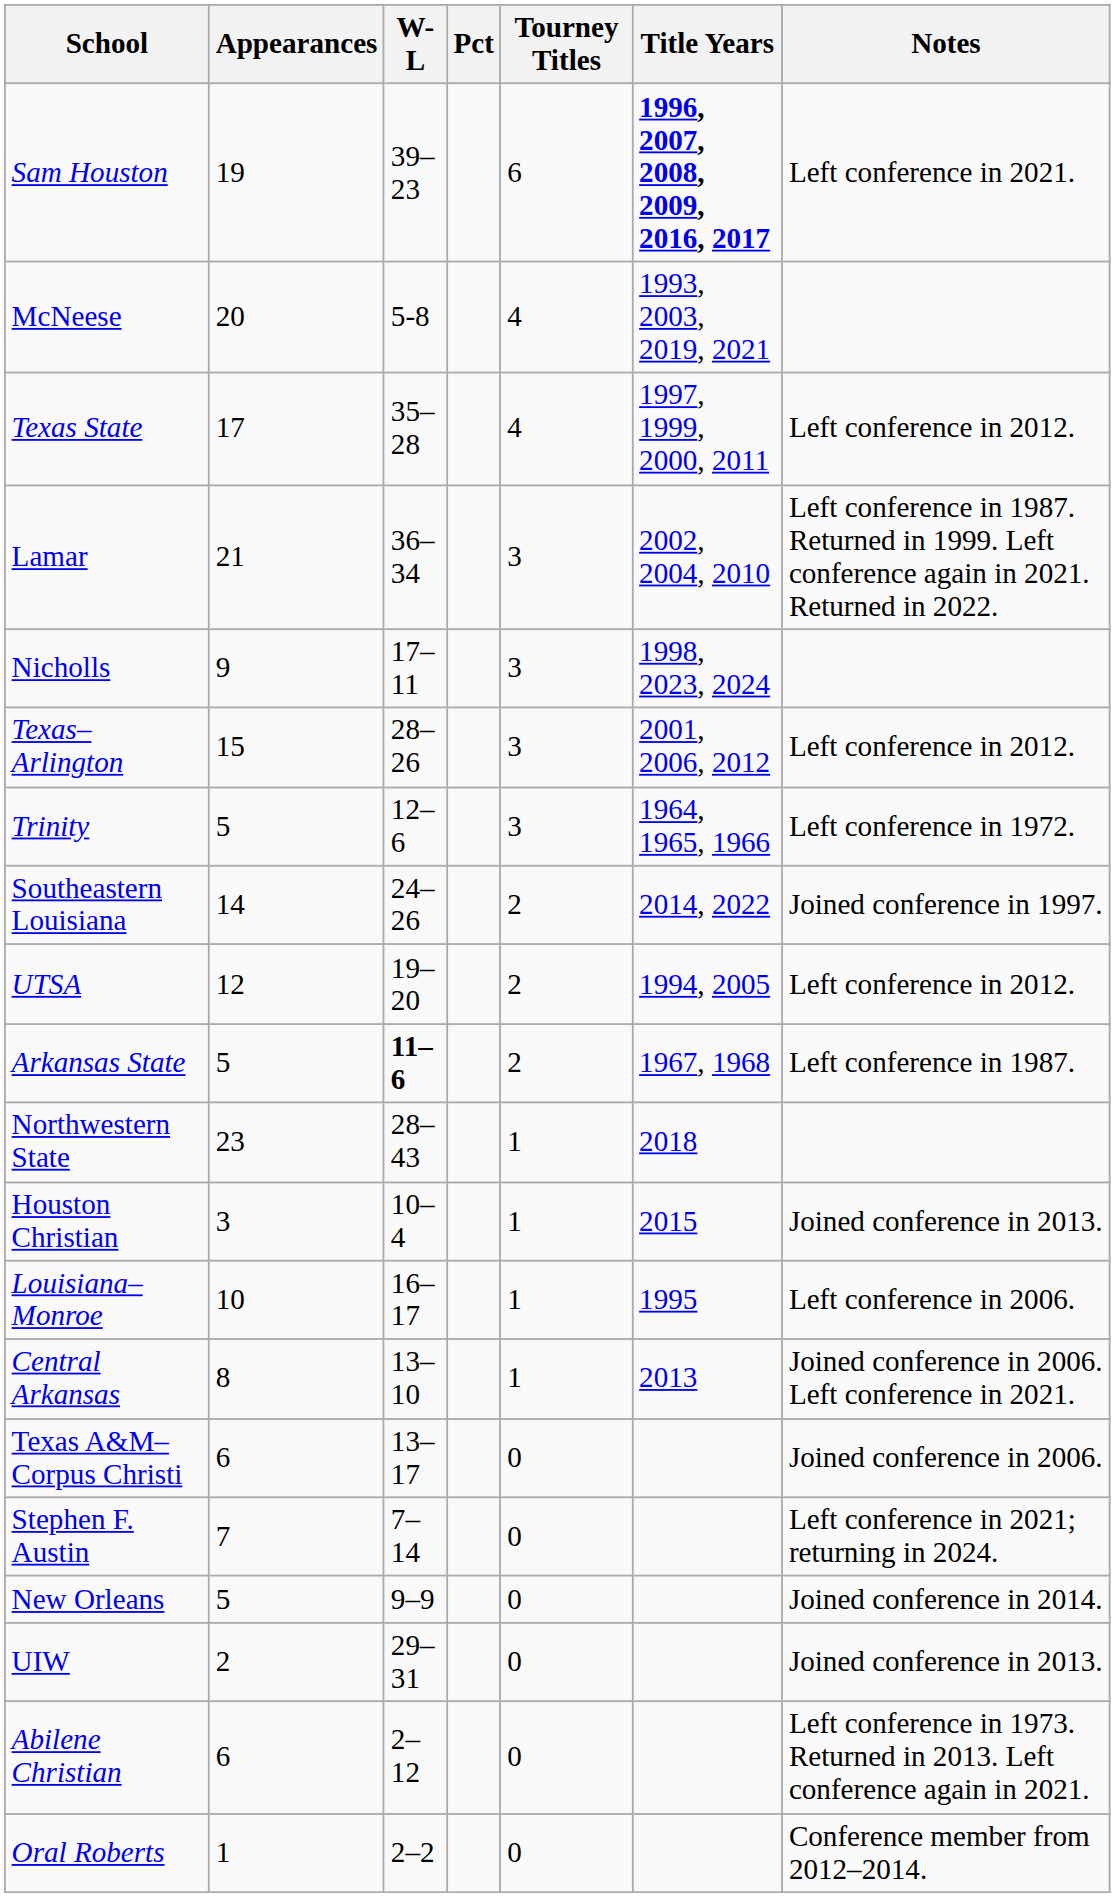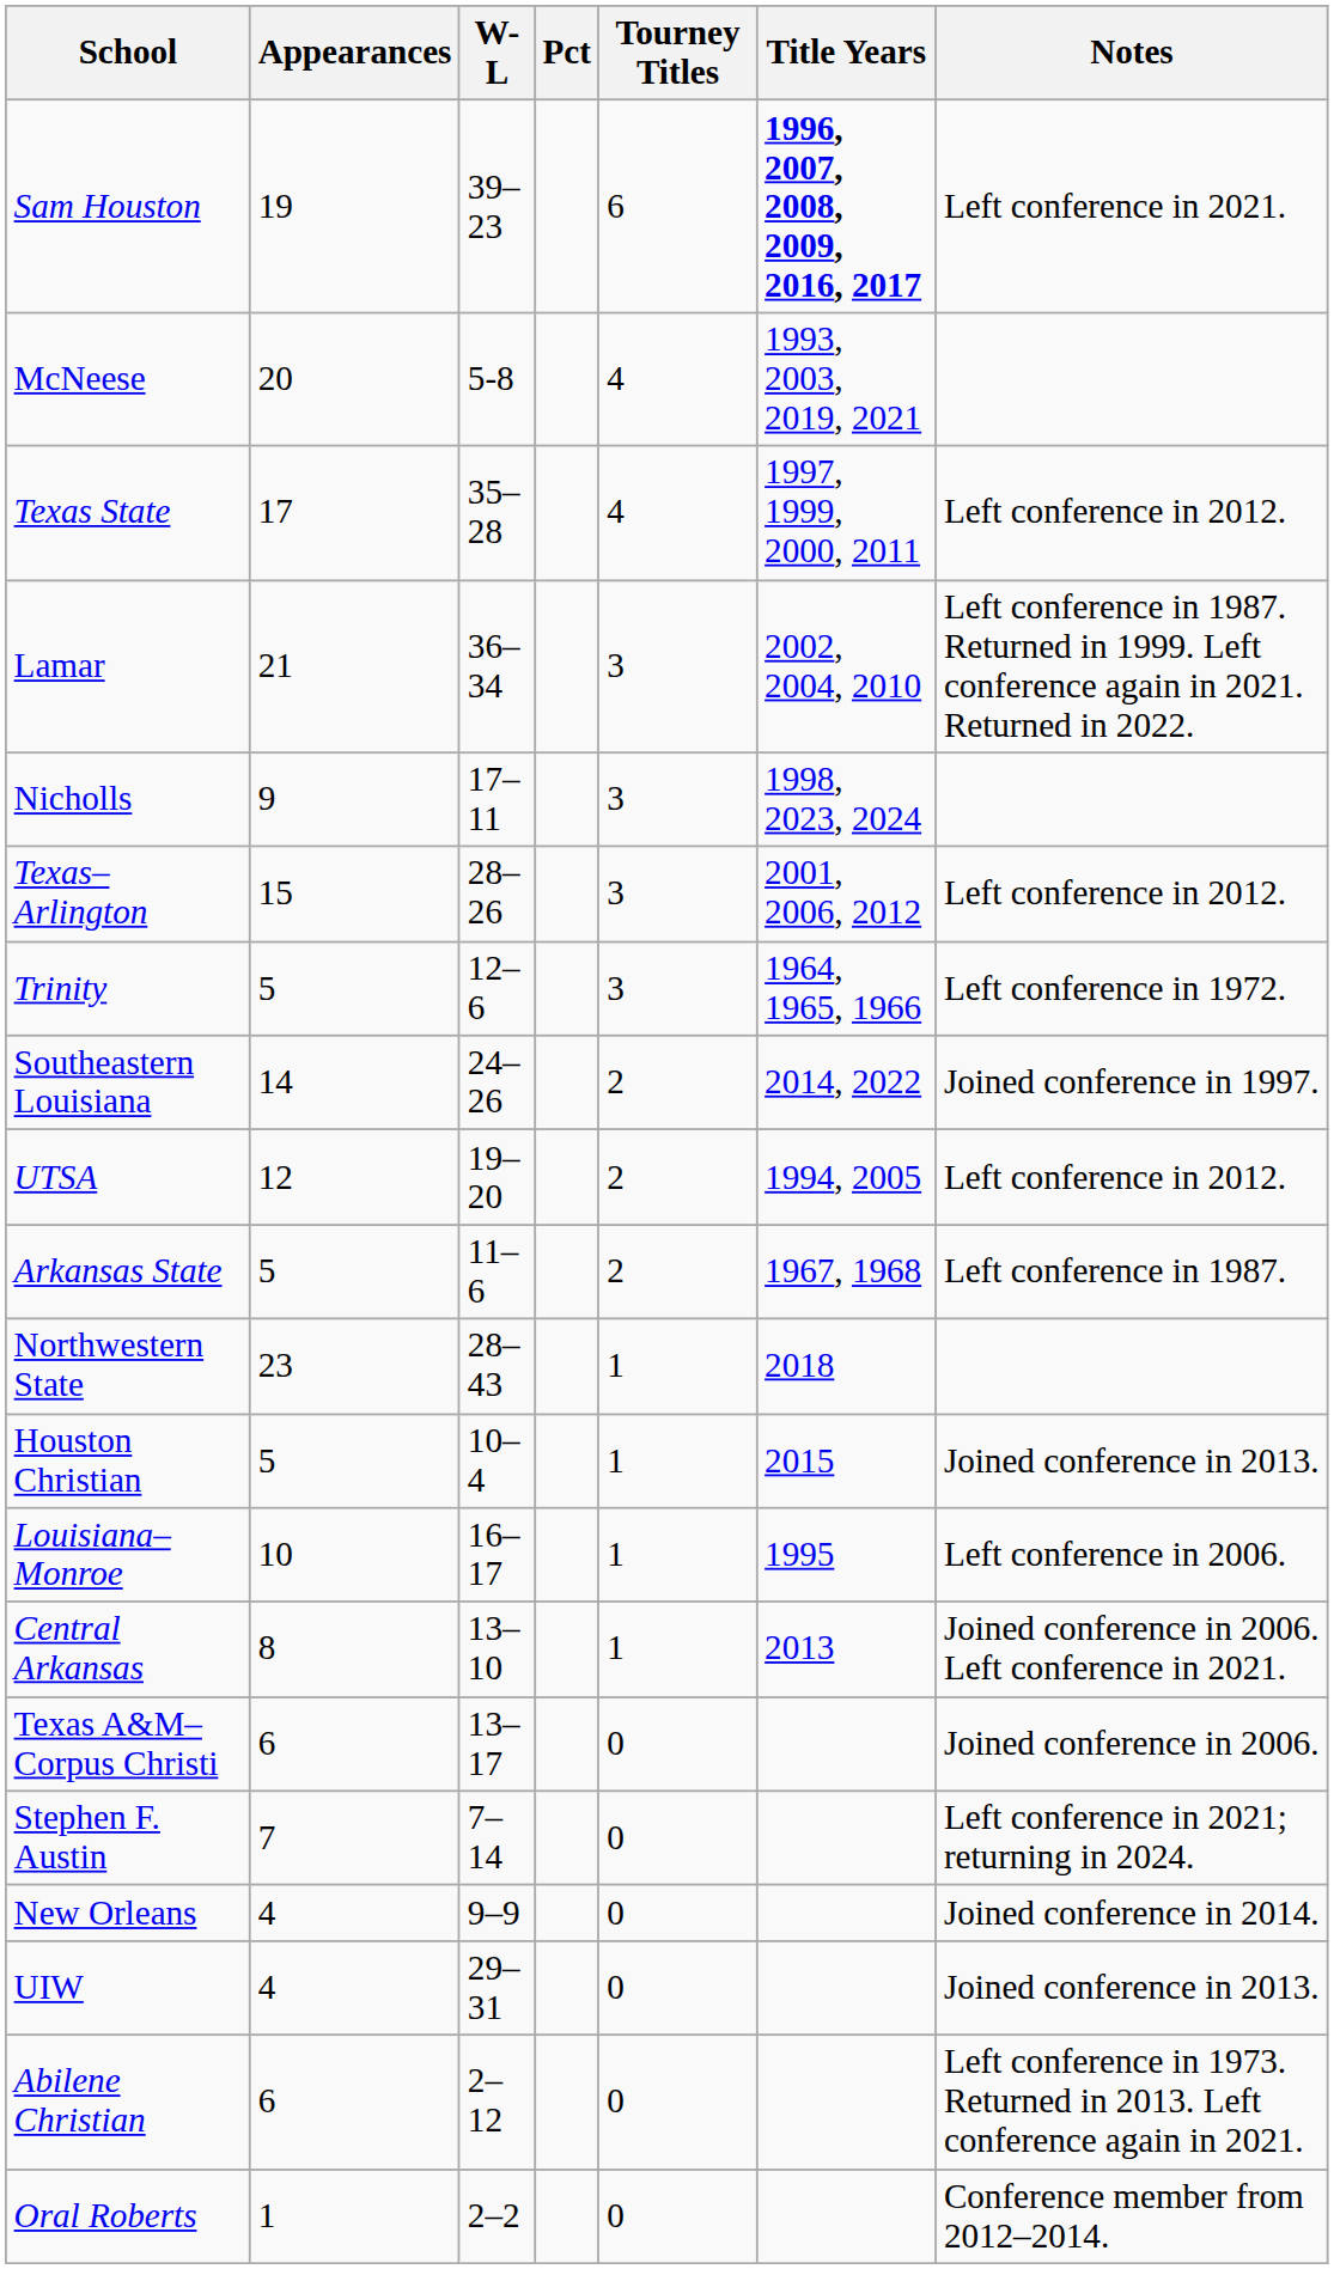 <table class="wikitable sortable">
 <tr>
 <th>School</th>
 <th>Appearances</th>
 <th>W-L</th>
 <th>Pct</th>
 <th>Tourney Titles</th>
 <th>Title Years</th>
 <th>Notes</th>
 </tr>
 <tr>
 <td><em><a href='#'>Sam Houston</a></em></td>
 <td>19</td>
 <td>39–23</td>
 <td></td>
 <td>6</td>
 <td><strong><a href='#'>1996</a>, <a href='#'>2007</a>, <a href='#'>2008</a>, <a href='#'>2009</a>, <a href='#'>2016</a>, <a href='#'>2017</a></strong></td>
 <td>Left conference in 2021.</td>
 </tr>
 <tr>
 <td><a href='#'>McNeese</a></td>
 <td>20</td>
 <td>5-8</td>
 <td></td>
 <td>4</td>
 <td><a href='#'>1993</a>, <a href='#'>2003</a>, <a href='#'>2019</a>, <a href='#'>2021</a></td>
 <td></td>
 </tr>
 <tr>
 <td><em><a href='#'>Texas State</a></em></td>
 <td>17</td>
 <td>35–28</td>
 <td></td>
 <td>4</td>
 <td><a href='#'>1997</a>, <a href='#'>1999</a>, <a href='#'>2000</a>, <a href='#'>2011</a></td>
 <td>Left conference in 2012.</td>
 </tr>
 <tr>
 <td><a href='#'>Lamar</a></td>
 <td>21</td>
 <td>36–34</td>
 <td></td>
 <td>3</td>
 <td><a href='#'>2002</a>, <a href='#'>2004</a>, <a href='#'>2010</a></td>
 <td>Left conference in 1987. Returned in 1999. Left conference again in 2021. Returned in 2022.</td>
 </tr>
 <tr>
 <td><a href='#'>Nicholls</a></td>
 <td>9</td>
 <td>17–11</td>
 <td></td>
 <td>3</td>
 <td><a href='#'>1998</a>, <a href='#'>2023</a>, <a href='#'>2024</a></td>
 <td></td>
 </tr>
 <tr>
 <td><em><a href='#'>Texas–Arlington</a></em></td>
 <td>15</td>
 <td>28–26</td>
 <td></td>
 <td>3</td>
 <td><a href='#'>2001</a>, <a href='#'>2006</a>, <a href='#'>2012</a></td>
 <td>Left conference in 2012.</td>
 </tr>
 <tr>
 <td><em><a href='#'>Trinity</a></em></td>
 <td>5</td>
 <td>12–6</td>
 <td></td>
 <td>3</td>
 <td><a href='#'>1964</a>, <a href='#'>1965</a>, <a href='#'>1966</a></td>
 <td>Left conference in 1972.</td>
 </tr>
 <tr>
 <td><a href='#'>Southeastern Louisiana</a></td>
 <td>14</td>
 <td>24–26</td>
 <td></td>
 <td>2</td>
 <td><a href='#'>2014</a>, <a href='#'>2022</a></td>
 <td>Joined conference in 1997.</td>
 </tr>
 <tr>
 <td><em><a href='#'>UTSA</a></em></td>
 <td>12</td>
 <td>19–20</td>
 <td></td>
 <td>2</td>
 <td><a href='#'>1994</a>, <a href='#'>2005</a></td>
 <td>Left conference in 2012.</td>
 </tr>
 <tr>
 <td><em><a href='#'>Arkansas State</a></em></td>
 <td>5</td>
-<td><strong>11–6</strong></td>
+<td>11–6</td>
 <td></td>
 <td>2</td>
 <td><a href='#'>1967</a>, <a href='#'>1968</a></td>
 <td>Left conference in 1987.</td>
 </tr>
 <tr>
 <td><a href='#'>Northwestern State</a></td>
 <td>23</td>
 <td>28–43</td>
 <td></td>
 <td>1</td>
 <td><a href='#'>2018</a></td>
 <td></td>
 </tr>
 <tr>
 <td><a href='#'>Houston Christian</a></td>
-<td>3</td>
+<td>5</td>
 <td>10–4</td>
 <td></td>
 <td>1</td>
 <td><a href='#'>2015</a></td>
 <td>Joined conference in 2013.</td>
 </tr>
 <tr>
 <td><em><a href='#'>Louisiana–Monroe</a></em></td>
 <td>10</td>
 <td>16–17</td>
 <td></td>
 <td>1</td>
 <td><a href='#'>1995</a></td>
 <td>Left conference in 2006.</td>
 </tr>
 <tr>
 <td><em><a href='#'>Central Arkansas</a></em></td>
 <td>8</td>
 <td>13–10</td>
 <td></td>
 <td>1</td>
 <td><a href='#'>2013</a></td>
 <td>Joined conference in 2006.  Left conference in 2021.</td>
 </tr>
 <tr>
 <td><a href='#'>Texas A&M–Corpus Christi</a></td>
 <td>6</td>
 <td>13–17</td>
 <td></td>
 <td>0</td>
 <td></td>
 <td>Joined conference in 2006.</td>
 </tr>
 <tr>
 <td><a href='#'>Stephen F. Austin</a></td>
 <td>7</td>
 <td>7–14</td>
 <td></td>
 <td>0</td>
 <td></td>
 <td>Left conference in 2021; returning in 2024.</td>
 </tr>
 <tr>
 <td><a href='#'>New Orleans</a></td>
-<td>5</td>
+<td>4</td>
 <td>9–9</td>
 <td></td>
 <td>0</td>
 <td></td>
 <td>Joined conference in 2014.</td>
 </tr>
 <tr>
 <td><a href='#'>UIW</a></td>
-<td>2</td>
+<td>4</td>
 <td>29–31</td>
 <td></td>
 <td>0</td>
 <td></td>
 <td>Joined conference in 2013.</td>
 </tr>
 <tr>
 <td><em><a href='#'>Abilene Christian</a></em></td>
 <td>6</td>
 <td>2–12</td>
 <td></td>
 <td>0</td>
 <td></td>
 <td>Left conference in 1973.  Returned in 2013.  Left conference again in 2021.</td>
 </tr>
 <tr>
 <td><em><a href='#'>Oral Roberts</a></em></td>
 <td>1</td>
 <td>2–2</td>
 <td></td>
 <td>0</td>
 <td></td>
 <td>Conference member from 2012–2014.</td>
 </tr>
 </table>
